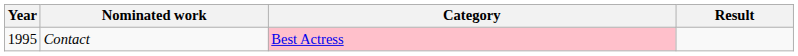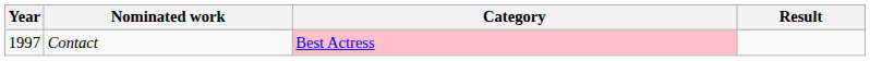 <table class=wikitable>
 <tr>
 <th width=4%>Year</th>
 <th width=29%>Nominated work</th>
 <th width=52%>Category</th>
 <th width=15%>Result</th>
 </tr>
 <tr>
-<td align=center>1995</td>
+<td align=center>1997</td>
 <td><em>Contact</em></td>
 <td style="background: pink;"><a href='#'>Best Actress</a></td>
 <td></td>
 </tr>
 </table>
